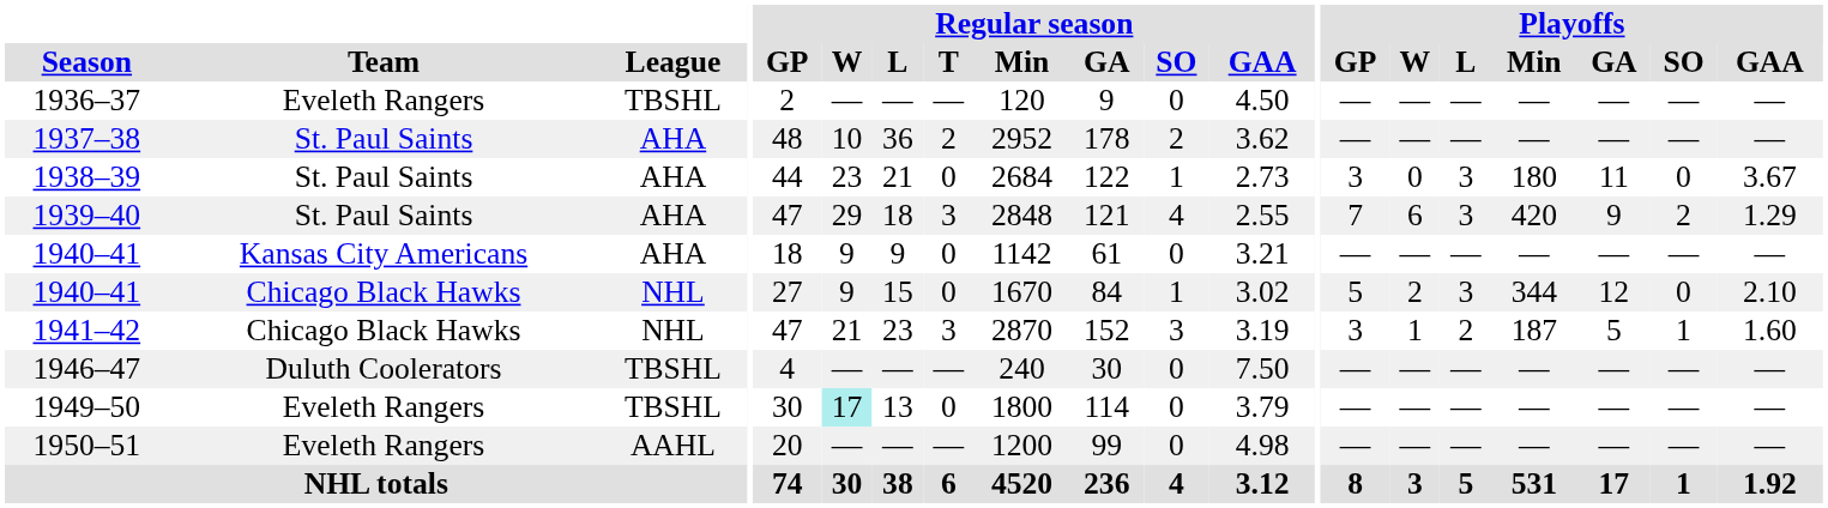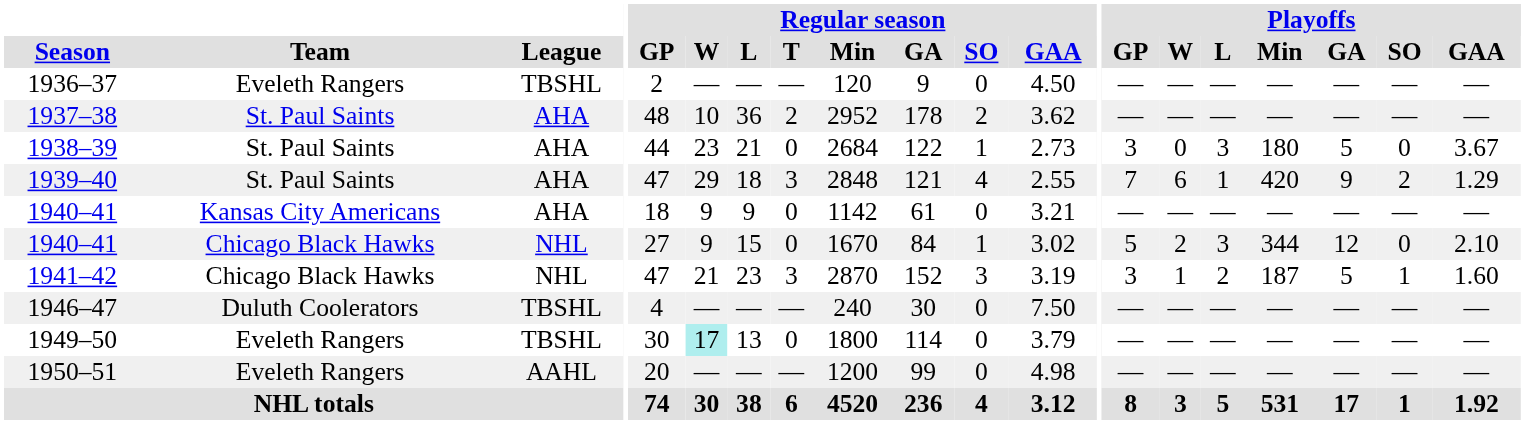 <table border="0" cellpadding="1" cellspacing="0" style="width:75%; text-align:center;">
 <tr bgcolor="#e0e0e0">
 <th colspan="3" bgcolor="#ffffff"></th>
 <th rowspan="99" bgcolor="#ffffff"></th>
 <th colspan="8" bgcolor="#e0e0e0"><a href='#'>Regular season</a></th>
 <th rowspan="99" bgcolor="#ffffff"></th>
 <th colspan="8" bgcolor="#e0e0e0"><a href='#'>Playoffs</a></th>
 </tr>
 <tr bgcolor="#e0e0e0">
 <th><a href='#'>Season</a></th>
 <th>Team</th>
 <th>League</th>
 <th>GP</th>
 <th>W</th>
 <th>L</th>
 <th>T</th>
 <th>Min</th>
 <th>GA</th>
 <th><a href='#'>SO</a></th>
 <th><a href='#'>GAA</a></th>
 <th>GP</th>
 <th>W</th>
 <th>L</th>
 <th>Min</th>
 <th>GA</th>
 <th>SO</th>
 <th>GAA</th>
 </tr>
 <tr>
 <td>1936–37</td>
 <td>Eveleth Rangers</td>
 <td>TBSHL</td>
 <td>2</td>
 <td>—</td>
 <td>—</td>
 <td>—</td>
 <td>120</td>
 <td>9</td>
 <td>0</td>
 <td>4.50</td>
 <td>—</td>
 <td>—</td>
 <td>—</td>
 <td>—</td>
 <td>—</td>
 <td>—</td>
 <td>—</td>
 </tr>
 <tr bgcolor="#f0f0f0">
 <td><a href='#'>1937–38</a></td>
 <td><a href='#'>St. Paul Saints</a></td>
 <td><a href='#'>AHA</a></td>
 <td>48</td>
 <td>10</td>
 <td>36</td>
 <td>2</td>
 <td>2952</td>
 <td>178</td>
 <td>2</td>
 <td>3.62</td>
 <td>—</td>
 <td>—</td>
 <td>—</td>
 <td>—</td>
 <td>—</td>
 <td>—</td>
 <td>—</td>
 </tr>
 <tr>
 <td><a href='#'>1938–39</a></td>
 <td>St. Paul Saints</td>
 <td>AHA</td>
 <td>44</td>
 <td>23</td>
 <td>21</td>
 <td>0</td>
 <td>2684</td>
 <td>122</td>
 <td>1</td>
 <td>2.73</td>
 <td>3</td>
 <td>0</td>
 <td>3</td>
 <td>180</td>
-<td>11</td>
+<td>5</td>
 <td>0</td>
 <td>3.67</td>
 </tr>
 <tr bgcolor="#f0f0f0">
 <td><a href='#'>1939–40</a></td>
 <td>St. Paul Saints</td>
 <td>AHA</td>
 <td>47</td>
 <td>29</td>
 <td>18</td>
 <td>3</td>
 <td>2848</td>
 <td>121</td>
 <td>4</td>
 <td>2.55</td>
 <td>7</td>
 <td>6</td>
-<td>3</td>
+<td>1</td>
 <td>420</td>
 <td>9</td>
 <td>2</td>
 <td>1.29</td>
 </tr>
 <tr>
 <td><a href='#'>1940–41</a></td>
 <td><a href='#'>Kansas City Americans</a></td>
 <td>AHA</td>
 <td>18</td>
 <td>9</td>
 <td>9</td>
 <td>0</td>
 <td>1142</td>
 <td>61</td>
 <td>0</td>
 <td>3.21</td>
 <td>—</td>
 <td>—</td>
 <td>—</td>
 <td>—</td>
 <td>—</td>
 <td>—</td>
 <td>—</td>
 </tr>
 <tr bgcolor="#f0f0f0">
 <td><a href='#'>1940–41</a></td>
 <td><a href='#'>Chicago Black Hawks</a></td>
 <td><a href='#'>NHL</a></td>
 <td>27</td>
 <td>9</td>
 <td>15</td>
 <td>0</td>
 <td>1670</td>
 <td>84</td>
 <td>1</td>
 <td>3.02</td>
 <td>5</td>
 <td>2</td>
 <td>3</td>
 <td>344</td>
 <td>12</td>
 <td>0</td>
 <td>2.10</td>
 </tr>
 <tr>
 <td><a href='#'>1941–42</a></td>
 <td>Chicago Black Hawks</td>
 <td>NHL</td>
 <td>47</td>
 <td>21</td>
 <td>23</td>
 <td>3</td>
 <td>2870</td>
 <td>152</td>
 <td>3</td>
 <td>3.19</td>
 <td>3</td>
 <td>1</td>
 <td>2</td>
 <td>187</td>
 <td>5</td>
 <td>1</td>
 <td>1.60</td>
 </tr>
 <tr bgcolor="#f0f0f0">
 <td>1946–47</td>
 <td>Duluth Coolerators</td>
 <td>TBSHL</td>
 <td>4</td>
 <td>—</td>
 <td>—</td>
 <td>—</td>
 <td>240</td>
 <td>30</td>
 <td>0</td>
 <td>7.50</td>
 <td>—</td>
 <td>—</td>
 <td>—</td>
 <td>—</td>
 <td>—</td>
 <td>—</td>
 <td>—</td>
 </tr>
 <tr>
 <td>1949–50</td>
 <td>Eveleth Rangers</td>
 <td>TBSHL</td>
 <td>30</td>
 <td style="background: paleturquoise;">17</td>
 <td>13</td>
 <td>0</td>
 <td>1800</td>
 <td>114</td>
 <td>0</td>
 <td>3.79</td>
 <td>—</td>
 <td>—</td>
 <td>—</td>
 <td>—</td>
 <td>—</td>
 <td>—</td>
 <td>—</td>
 </tr>
 <tr bgcolor="#f0f0f0">
 <td>1950–51</td>
 <td>Eveleth Rangers</td>
 <td>AAHL</td>
 <td>20</td>
 <td>—</td>
 <td>—</td>
 <td>—</td>
 <td>1200</td>
 <td>99</td>
 <td>0</td>
 <td>4.98</td>
 <td>—</td>
 <td>—</td>
 <td>—</td>
 <td>—</td>
 <td>—</td>
 <td>—</td>
 <td>—</td>
 </tr>
 <tr bgcolor="#e0e0e0">
 <th colspan="3">NHL totals</th>
 <th>74</th>
 <th>30</th>
 <th>38</th>
 <th>6</th>
 <th>4520</th>
 <th>236</th>
 <th>4</th>
 <th>3.12</th>
 <th>8</th>
 <th>3</th>
 <th>5</th>
 <th>531</th>
 <th>17</th>
 <th>1</th>
 <th>1.92</th>
 </tr>
 </table>
